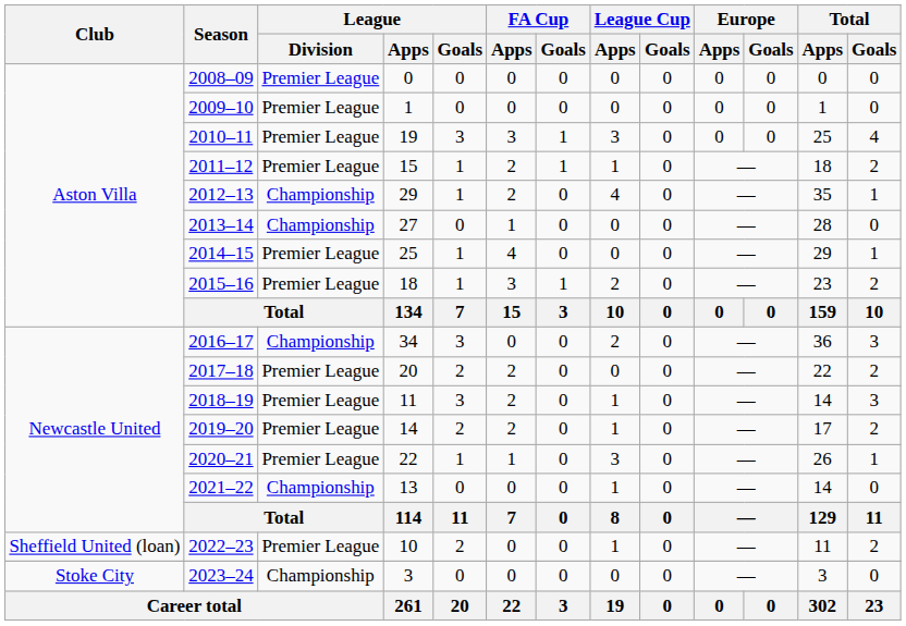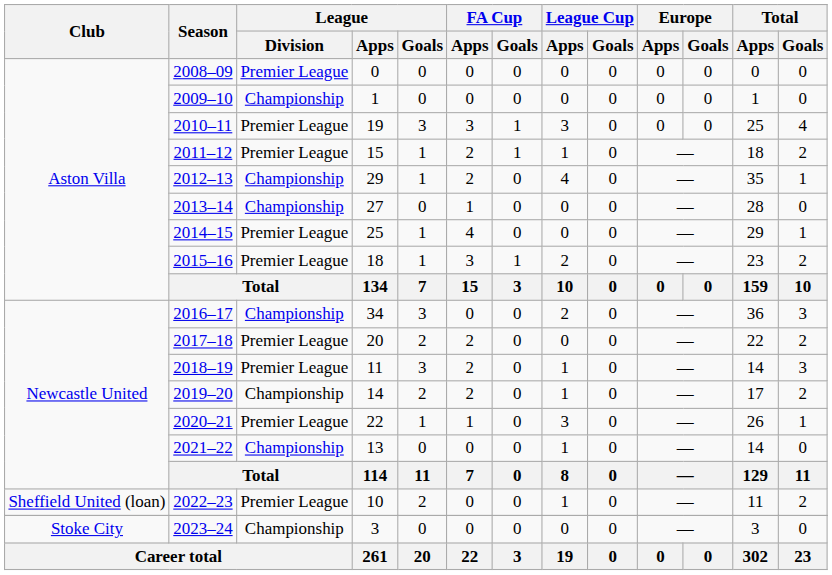 <table class=wikitable style=text-align:center>
 <tr>
 <th rowspan=2>Club</th>
 <th rowspan=2>Season</th>
 <th colspan=3>League</th>
 <th colspan=2><a href='#'>FA Cup</a></th>
 <th colspan=2><a href='#'>League Cup</a></th>
 <th colspan=2>Europe</th>
 <th colspan=2>Total</th>
 </tr>
 <tr>
 <th>Division</th>
 <th>Apps</th>
 <th>Goals</th>
 <th>Apps</th>
 <th>Goals</th>
 <th>Apps</th>
 <th>Goals</th>
 <th>Apps</th>
 <th>Goals</th>
 <th>Apps</th>
 <th>Goals</th>
 </tr>
 <tr>
 <td rowspan=9><a href='#'>Aston Villa</a></td>
 <td><a href='#'>2008–09</a></td>
 <td><a href='#'>Premier League</a></td>
 <td>0</td>
 <td>0</td>
 <td>0</td>
 <td>0</td>
 <td>0</td>
 <td>0</td>
 <td>0</td>
 <td>0</td>
 <td>0</td>
 <td>0</td>
 </tr>
 <tr>
 <td><a href='#'>2009–10</a></td>
-<td>Premier League</td>
+<td><a href='#'>Championship</a></td>
 <td>1</td>
 <td>0</td>
 <td>0</td>
 <td>0</td>
 <td>0</td>
 <td>0</td>
 <td>0</td>
 <td>0</td>
 <td>1</td>
 <td>0</td>
 </tr>
 <tr>
 <td><a href='#'>2010–11</a></td>
 <td>Premier League</td>
 <td>19</td>
 <td>3</td>
 <td>3</td>
 <td>1</td>
 <td>3</td>
 <td>0</td>
 <td>0</td>
 <td>0</td>
 <td>25</td>
 <td>4</td>
 </tr>
 <tr>
 <td><a href='#'>2011–12</a></td>
 <td>Premier League</td>
 <td>15</td>
 <td>1</td>
 <td>2</td>
 <td>1</td>
 <td>1</td>
 <td>0</td>
 <td colspan=2>—</td>
 <td>18</td>
 <td>2</td>
 </tr>
 <tr>
 <td><a href='#'>2012–13</a></td>
 <td><a href='#'>Championship</a></td>
 <td>29</td>
 <td>1</td>
 <td>2</td>
 <td>0</td>
 <td>4</td>
 <td>0</td>
 <td colspan=2>—</td>
 <td>35</td>
 <td>1</td>
 </tr>
 <tr>
 <td><a href='#'>2013–14</a></td>
 <td><a href='#'>Championship</a></td>
 <td>27</td>
 <td>0</td>
 <td>1</td>
 <td>0</td>
 <td>0</td>
 <td>0</td>
 <td colspan=2>—</td>
 <td>28</td>
 <td>0</td>
 </tr>
 <tr>
 <td><a href='#'>2014–15</a></td>
 <td>Premier League</td>
 <td>25</td>
 <td>1</td>
 <td>4</td>
 <td>0</td>
 <td>0</td>
 <td>0</td>
 <td colspan=2>—</td>
 <td>29</td>
 <td>1</td>
 </tr>
 <tr>
 <td><a href='#'>2015–16</a></td>
 <td>Premier League</td>
 <td>18</td>
 <td>1</td>
 <td>3</td>
 <td>1</td>
 <td>2</td>
 <td>0</td>
 <td colspan=2>—</td>
 <td>23</td>
 <td>2</td>
 </tr>
 <tr>
 <th colspan=2>Total</th>
 <th>134</th>
 <th>7</th>
 <th>15</th>
 <th>3</th>
 <th>10</th>
 <th>0</th>
 <th>0</th>
 <th>0</th>
 <th>159</th>
 <th>10</th>
 </tr>
 <tr>
 <td rowspan=7><a href='#'>Newcastle United</a></td>
 <td><a href='#'>2016–17</a></td>
 <td><a href='#'>Championship</a></td>
 <td>34</td>
 <td>3</td>
 <td>0</td>
 <td>0</td>
 <td>2</td>
 <td>0</td>
 <td colspan=2>—</td>
 <td>36</td>
 <td>3</td>
 </tr>
 <tr>
 <td><a href='#'>2017–18</a></td>
 <td>Premier League</td>
 <td>20</td>
 <td>2</td>
 <td>2</td>
 <td>0</td>
 <td>0</td>
 <td>0</td>
 <td colspan=2>—</td>
 <td>22</td>
 <td>2</td>
 </tr>
 <tr>
 <td><a href='#'>2018–19</a></td>
 <td>Premier League</td>
 <td>11</td>
 <td>3</td>
 <td>2</td>
 <td>0</td>
 <td>1</td>
 <td>0</td>
 <td colspan=2>—</td>
 <td>14</td>
 <td>3</td>
 </tr>
 <tr>
 <td><a href='#'>2019–20</a></td>
-<td>Premier League</td>
+<td>Championship</td>
 <td>14</td>
 <td>2</td>
 <td>2</td>
 <td>0</td>
 <td>1</td>
 <td>0</td>
 <td colspan=2>—</td>
 <td>17</td>
 <td>2</td>
 </tr>
 <tr>
 <td><a href='#'>2020–21</a></td>
 <td>Premier League</td>
 <td>22</td>
 <td>1</td>
 <td>1</td>
 <td>0</td>
 <td>3</td>
 <td>0</td>
 <td colspan=2>—</td>
 <td>26</td>
 <td>1</td>
 </tr>
 <tr>
 <td><a href='#'>2021–22</a></td>
 <td><a href='#'>Championship</a></td>
 <td>13</td>
 <td>0</td>
 <td>0</td>
 <td>0</td>
 <td>1</td>
 <td>0</td>
 <td colspan=2>—</td>
 <td>14</td>
 <td>0</td>
 </tr>
 <tr>
 <th colspan=2>Total</th>
 <th>114</th>
 <th>11</th>
 <th>7</th>
 <th>0</th>
 <th>8</th>
 <th>0</th>
 <th colspan=2>—</th>
 <th>129</th>
 <th>11</th>
 </tr>
 <tr>
 <td><a href='#'>Sheffield United</a> (loan)</td>
 <td><a href='#'>2022–23</a></td>
 <td>Premier League</td>
 <td>10</td>
 <td>2</td>
 <td>0</td>
 <td>0</td>
 <td>1</td>
 <td>0</td>
 <td colspan=2>—</td>
 <td>11</td>
 <td>2</td>
 </tr>
 <tr>
 </tr>
 <tr>
 <td><a href='#'>Stoke City</a></td>
 <td><a href='#'>2023–24</a></td>
 <td>Championship</td>
 <td>3</td>
 <td>0</td>
 <td>0</td>
 <td>0</td>
 <td>0</td>
 <td>0</td>
 <td colspan=2>—</td>
 <td>3</td>
 <td>0</td>
 </tr>
 <tr>
 <th colspan=3>Career total</th>
 <th>261</th>
 <th>20</th>
 <th>22</th>
 <th>3</th>
 <th>19</th>
 <th>0</th>
 <th>0</th>
 <th>0</th>
 <th>302</th>
 <th>23</th>
 </tr>
 </table>
